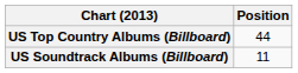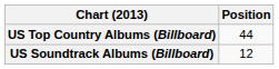 <table class="wikitable sortable plainrowheaders" style="text-align:center">
 <tr>
 <th scope="col">Chart (2013)</th>
 <th scope="col">Position</th>
 </tr>
 <tr>
 <th scope="row">US Top Country Albums (<em>Billboard</em>)</th>
 <td>44</td>
 </tr>
 <tr>
 <th scope="row">US Soundtrack Albums (<em>Billboard</em>)</th>
-<td>11</td>
+<td>12</td>
 </tr>
 </table>
